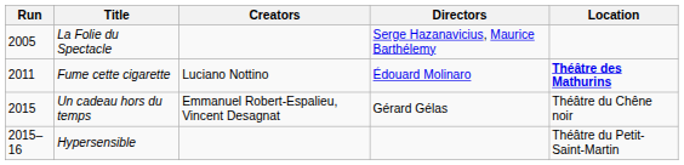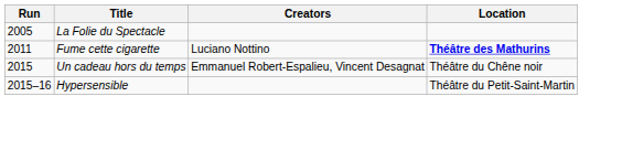 <table class="wikitable">
 <tr>
 <th>Run</th>
 <th>Title</th>
 <th>Creators</th>
-<th>Directors</th>
 <th>Location</th>
 </tr>
 <tr>
 <td>2005</td>
 <td><em>La Folie du Spectacle</em></td>
 <td></td>
-<td><a href='#'>Serge Hazanavicius</a>, <a href='#'>Maurice Barthélemy</a></td>
 <td></td>
 </tr>
 <tr>
 <td>2011</td>
 <td><em>Fume cette cigarette</em></td>
 <td>Luciano Nottino</td>
-<td><a href='#'>Édouard Molinaro</a></td>
 <td><strong><a href='#'>Théâtre des Mathurins</a></strong></td>
 </tr>
 <tr>
 <td>2015</td>
 <td><em>Un cadeau hors du temps</em></td>
 <td>Emmanuel Robert-Espalieu, Vincent Desagnat</td>
-<td>Gérard Gélas</td>
 <td>Théâtre du Chêne noir</td>
 </tr>
 <tr>
 <td>2015–16</td>
 <td><em>Hypersensible</em></td>
 <td></td>
-<td></td>
 <td>Théâtre du Petit-Saint-Martin</td>
 </tr>
 </table>
